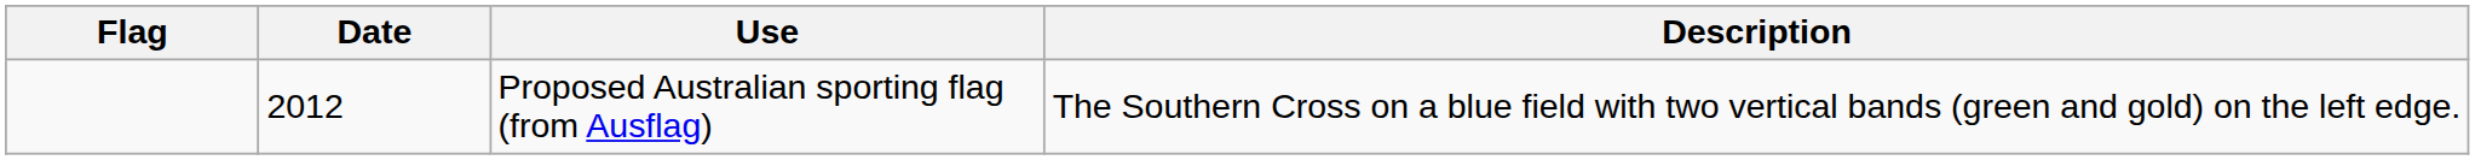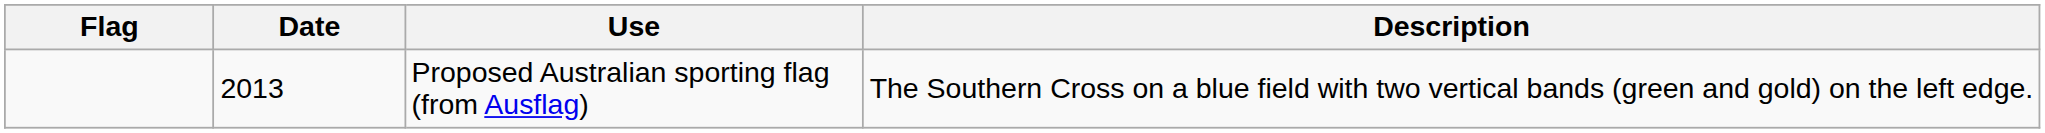 <table class="wikitable">
 <tr>
 <th width="110">Flag</th>
 <th width="100">Date</th>
 <th width="250">Use</th>
 <th>Description</th>
 </tr>
 <tr>
 <td></td>
-<td>2012</td>
+<td>2013</td>
 <td>Proposed Australian sporting flag (from <a href='#'>Ausflag</a>)</td>
 <td>The Southern Cross on a blue field with two vertical bands (green and gold) on the left edge.</td>
 </tr>
 </table>
